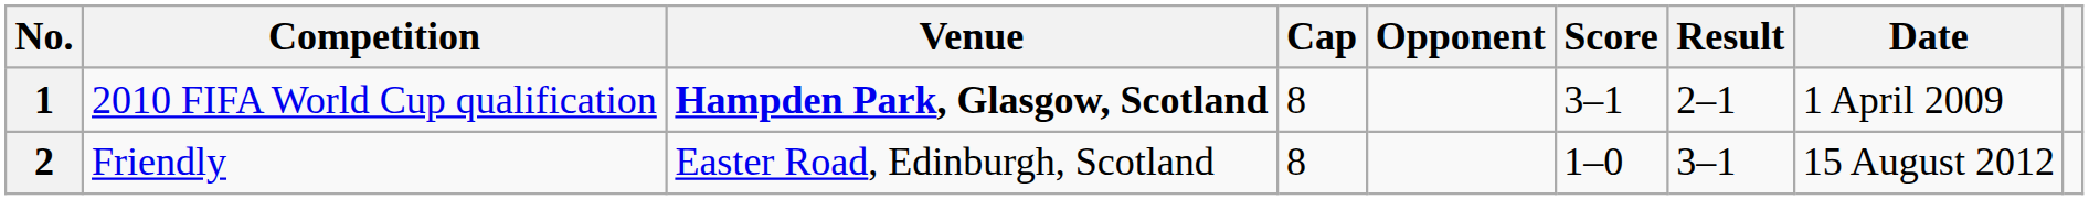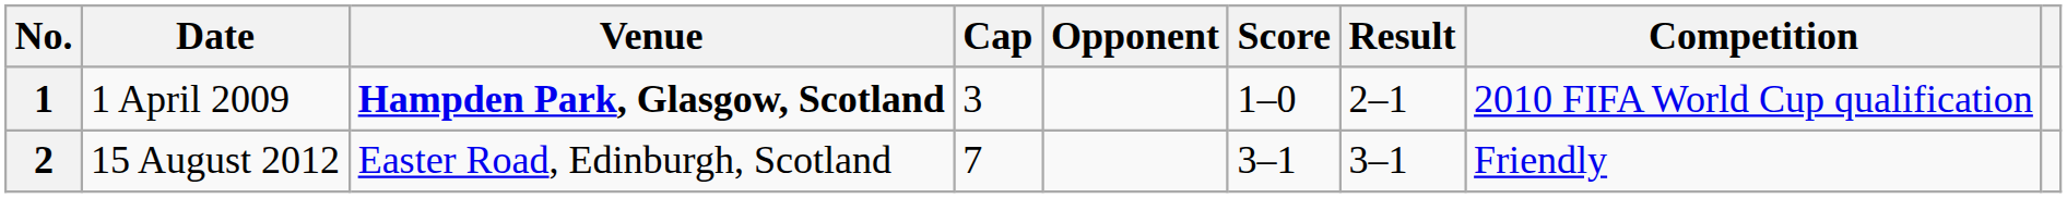 <table class="wikitable plainrowheaders sortable">
 <tr>
 <th scope=col>No.</th>
-<th scope=col>Competition</th>
+<th scope=col>Date</th>
 <th scope=col>Venue</th>
 <th scope=col>Cap</th>
 <th scope=col>Opponent</th>
 <th scope=col>Score</th>
 <th scope=col>Result</th>
-<th scope=col>Date</th>
+<th scope=col>Competition</th>
 <th scope=col class=unsortable></th>
 </tr>
 <tr>
 <th scope=row>1</th>
+<td>1 April 2009</td>
+<td><strong><a href='#'>Hampden Park</a>, Glasgow, Scotland</strong></td>
+<td>3</td>
+<td></td>
+<td>1–0</td>
+<td>2–1</td>
 <td><a href='#'>2010 FIFA World Cup qualification</a></td>
-<td><strong><a href='#'>Hampden Park</a>, Glasgow, Scotland</strong></td>
-<td>8</td>
-<td></td>
-<td>3–1</td>
-<td>2–1</td>
-<td>1 April 2009</td>
 <td></td>
 </tr>
 <tr>
 <th scope=row>2</th>
+<td>15 August 2012</td>
+<td><a href='#'>Easter Road</a>, Edinburgh, Scotland</td>
+<td>7</td>
+<td></td>
+<td>3–1</td>
+<td>3–1</td>
 <td><a href='#'>Friendly</a></td>
-<td><a href='#'>Easter Road</a>, Edinburgh, Scotland</td>
-<td>8</td>
-<td></td>
-<td>1–0</td>
-<td>3–1</td>
-<td>15 August 2012</td>
 <td></td>
 </tr>
 </table>
